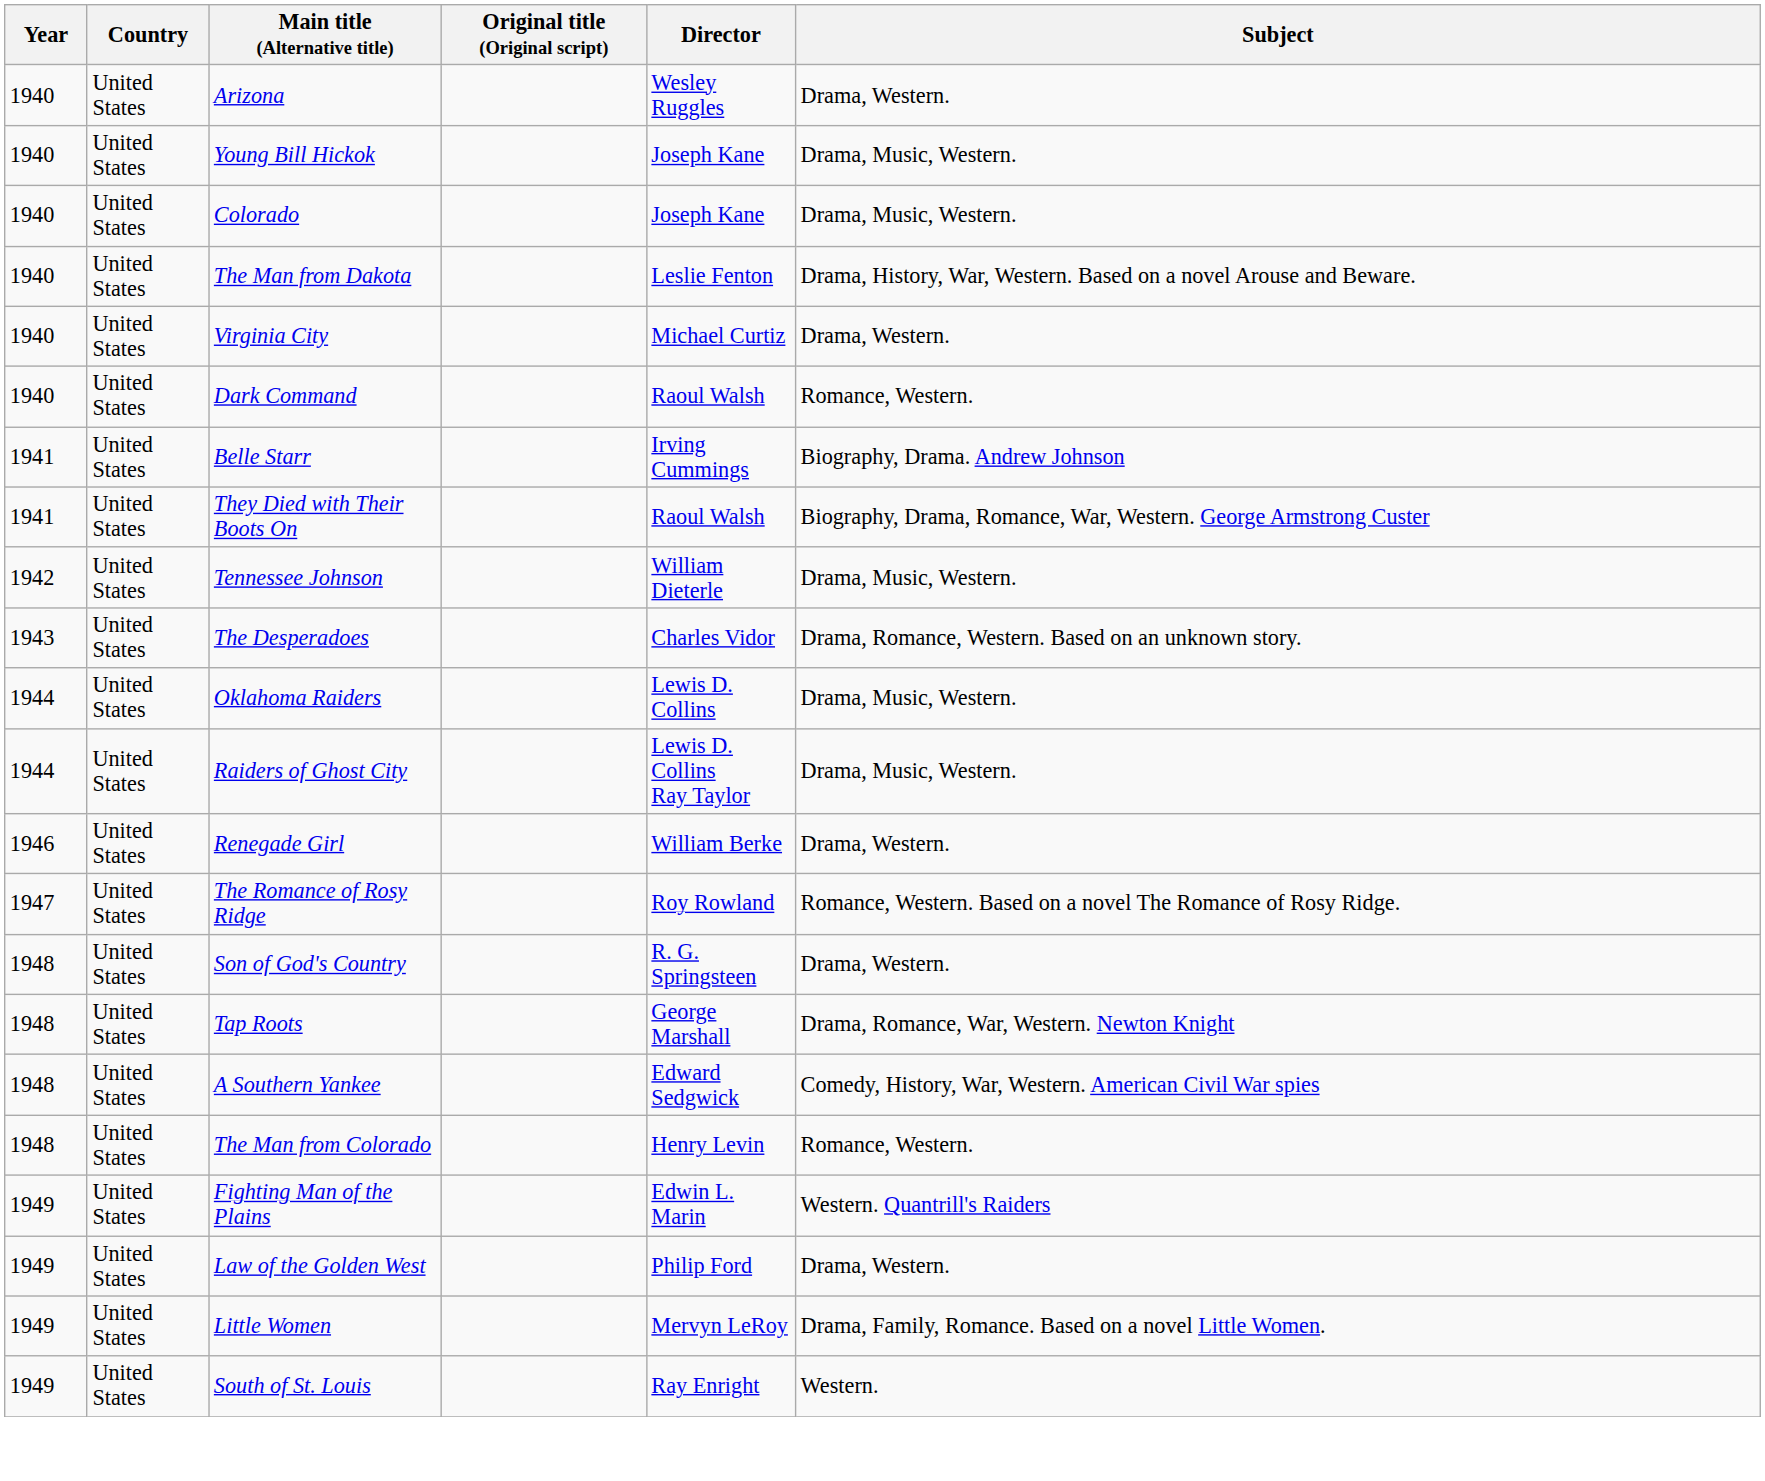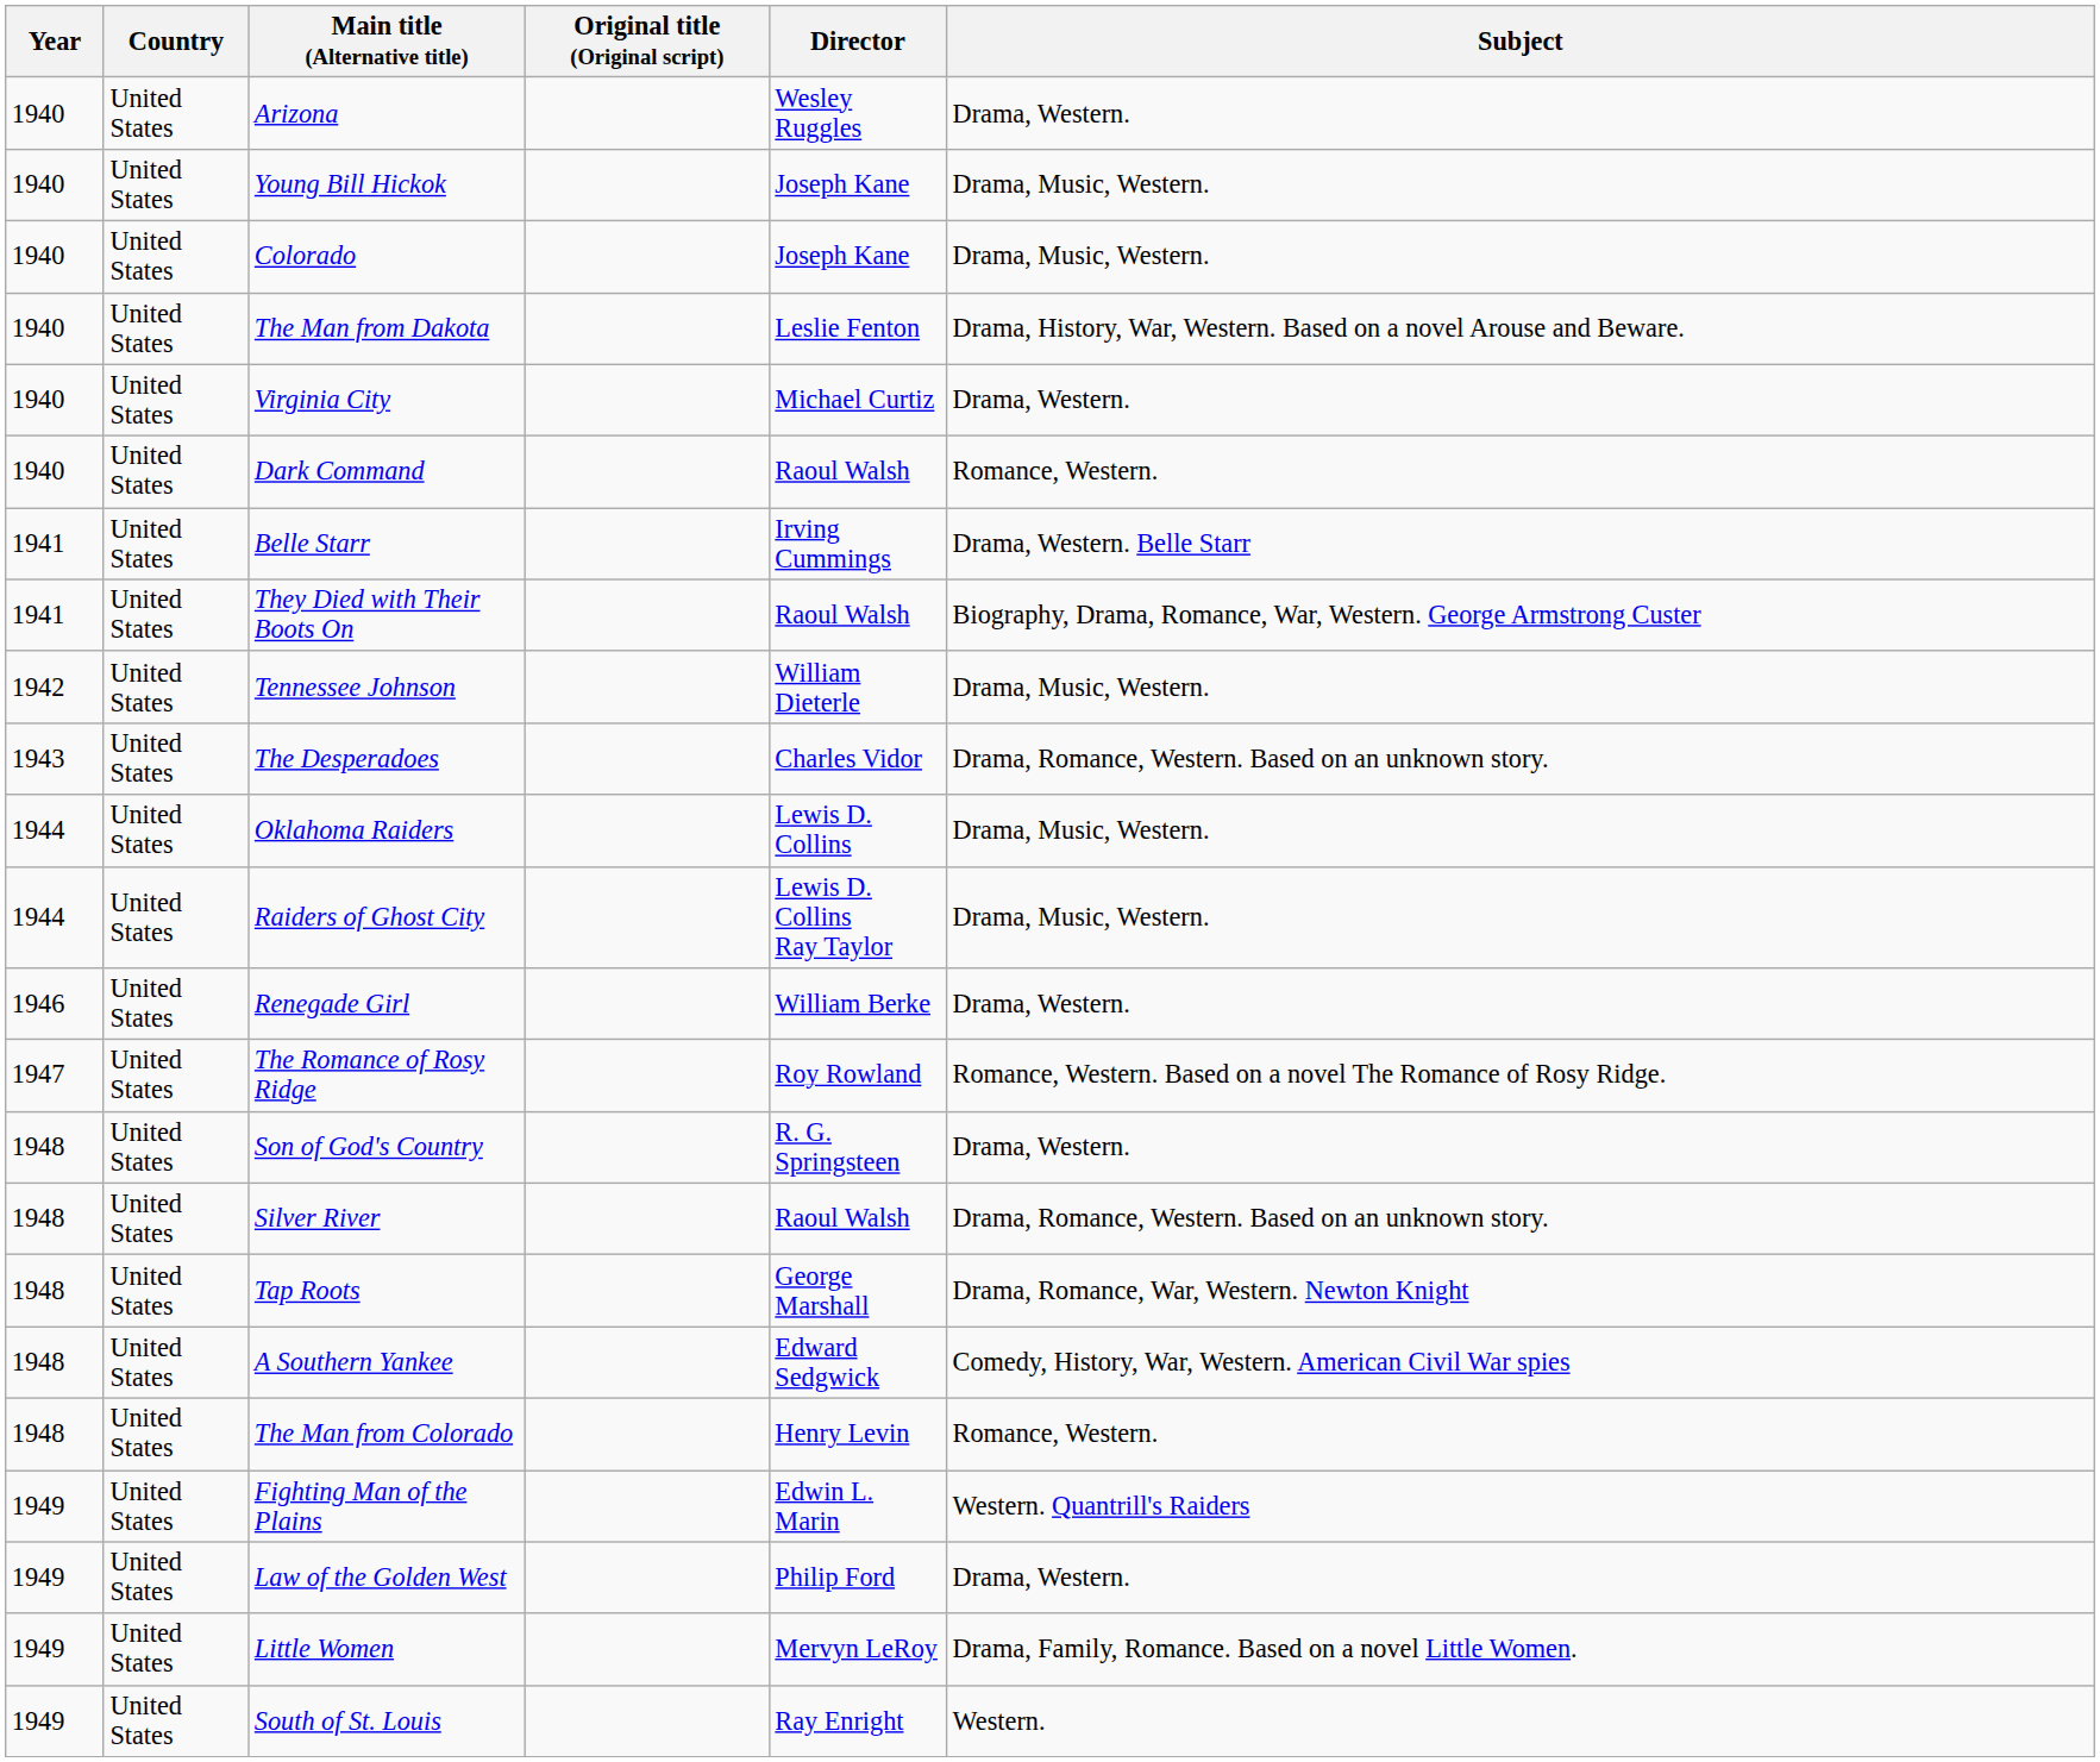 <table class="wikitable sortable" style="width:100%;">
 <tr>
 <th>Year</th>
 <th width= 80>Country</th>
 <th class="unsortable" style="width:160px;">Main title<br><small>(Alternative title)</small></th>
 <th class="unsortable" style="width:140px;">Original title<br><small>(Original script)</small></th>
 <th width=100>Director</th>
 <th class="unsortable">Subject</th>
 </tr>
 <tr>
 <td>1940</td>
 <td>United States</td>
 <td><em><a href='#'>Arizona</a></em></td>
 <td></td>
 <td><a href='#'>Wesley Ruggles</a></td>
 <td>Drama, Western.</td>
 </tr>
 <tr>
 <td>1940</td>
 <td>United States</td>
 <td><em><a href='#'>Young Bill Hickok</a></em></td>
 <td></td>
 <td><a href='#'>Joseph Kane</a></td>
 <td>Drama, Music, Western.</td>
 </tr>
 <tr>
 <td>1940</td>
 <td>United States</td>
 <td><em><a href='#'>Colorado</a></em></td>
 <td></td>
 <td><a href='#'>Joseph Kane</a></td>
 <td>Drama, Music, Western.</td>
 </tr>
 <tr>
 <td>1940</td>
 <td>United States</td>
 <td><em><a href='#'>The Man from Dakota</a></em></td>
 <td></td>
 <td><a href='#'>Leslie Fenton</a></td>
 <td>Drama, History, War, Western. Based on a novel Arouse and Beware.</td>
 </tr>
 <tr>
 <td>1940</td>
 <td>United States</td>
 <td><em><a href='#'>Virginia City</a></em></td>
 <td></td>
 <td><a href='#'>Michael Curtiz</a></td>
 <td>Drama, Western.</td>
 </tr>
 <tr>
 <td>1940</td>
 <td>United States</td>
 <td><em><a href='#'>Dark Command</a></em></td>
 <td></td>
 <td><a href='#'>Raoul Walsh</a></td>
 <td>Romance, Western.</td>
 </tr>
 <tr>
 <td>1941</td>
 <td>United States</td>
 <td><em><a href='#'>Belle Starr</a></em></td>
 <td></td>
 <td><a href='#'>Irving Cummings</a></td>
-<td>Biography, Drama. <a href='#'>Andrew Johnson</a></td>
+<td>Drama, Western. <a href='#'>Belle Starr</a></td>
 </tr>
 <tr>
 <td>1941</td>
 <td>United States</td>
 <td><em><a href='#'>They Died with Their Boots On</a></em></td>
 <td></td>
 <td><a href='#'>Raoul Walsh</a></td>
 <td>Biography, Drama, Romance, War, Western. <a href='#'>George Armstrong Custer</a></td>
 </tr>
 <tr>
 <td>1942</td>
 <td>United States</td>
 <td><em><a href='#'>Tennessee Johnson</a></em></td>
 <td></td>
 <td><a href='#'>William Dieterle</a></td>
 <td>Drama, Music, Western.</td>
 </tr>
 <tr>
 <td>1943</td>
 <td>United States</td>
 <td><em><a href='#'>The Desperadoes</a></em></td>
 <td></td>
 <td><a href='#'>Charles Vidor</a></td>
 <td>Drama, Romance, Western. Based on an unknown story.</td>
 </tr>
 <tr>
 <td>1944</td>
 <td>United States</td>
 <td><em><a href='#'>Oklahoma Raiders</a></em></td>
 <td></td>
 <td><a href='#'>Lewis D. Collins</a></td>
 <td>Drama, Music, Western.</td>
 </tr>
 <tr>
 <td>1944</td>
 <td>United States</td>
 <td><em><a href='#'>Raiders of Ghost City</a></em></td>
 <td></td>
 <td><a href='#'>Lewis D. Collins</a><br><a href='#'>Ray Taylor</a></td>
 <td>Drama, Music, Western.</td>
 </tr>
 <tr>
 <td>1946</td>
 <td>United States</td>
 <td><em><a href='#'>Renegade Girl</a></em></td>
 <td></td>
 <td><a href='#'>William Berke</a></td>
 <td>Drama, Western.</td>
 </tr>
 <tr>
 <td>1947</td>
 <td>United States</td>
 <td><em><a href='#'>The Romance of Rosy Ridge</a></em></td>
 <td></td>
 <td><a href='#'>Roy Rowland</a></td>
 <td>Romance, Western. Based on a novel The Romance of Rosy Ridge.</td>
 </tr>
 <tr>
 <td>1948</td>
 <td>United States</td>
 <td><em><a href='#'>Son of God's Country</a></em></td>
 <td></td>
 <td><a href='#'>R. G. Springsteen</a></td>
 <td>Drama, Western.</td>
 </tr>
 <tr>
 <td>1948</td>
 <td>United States</td>
+<td><em><a href='#'>Silver River</a></em></td>
+<td></td>
+<td><a href='#'>Raoul Walsh</a></td>
+<td>Drama, Romance, Western. Based on an unknown story.</td>
+</tr>
+<tr>
+<td>1948</td>
+<td>United States</td>
 <td><em><a href='#'>Tap Roots</a></em></td>
 <td></td>
 <td><a href='#'>George Marshall</a></td>
 <td>Drama, Romance, War, Western. <a href='#'>Newton Knight</a></td>
 </tr>
 <tr>
 <td>1948</td>
 <td>United States</td>
 <td><em><a href='#'>A Southern Yankee</a></em></td>
 <td></td>
 <td><a href='#'>Edward Sedgwick</a></td>
 <td>Comedy, History, War, Western. <a href='#'>American Civil War spies</a></td>
 </tr>
 <tr>
 <td>1948</td>
 <td>United States</td>
 <td><em><a href='#'>The Man from Colorado</a></em></td>
 <td></td>
 <td><a href='#'>Henry Levin</a></td>
 <td>Romance, Western.</td>
 </tr>
 <tr>
 <td>1949</td>
 <td>United States</td>
 <td><em><a href='#'>Fighting Man of the Plains</a></em></td>
 <td></td>
 <td><a href='#'>Edwin L. Marin</a></td>
 <td>Western. <a href='#'>Quantrill's Raiders</a></td>
 </tr>
 <tr>
 <td>1949</td>
 <td>United States</td>
 <td><em><a href='#'>Law of the Golden West</a></em></td>
 <td></td>
 <td><a href='#'>Philip Ford</a></td>
 <td>Drama, Western.</td>
 </tr>
 <tr>
 <td>1949</td>
 <td>United States</td>
 <td><em><a href='#'>Little Women</a></em></td>
 <td></td>
 <td><a href='#'>Mervyn LeRoy</a></td>
 <td>Drama, Family, Romance. Based on a novel <a href='#'>Little Women</a>.</td>
 </tr>
 <tr>
 <td>1949</td>
 <td>United States</td>
 <td><em><a href='#'>South of St. Louis</a></em></td>
 <td></td>
 <td><a href='#'>Ray Enright</a></td>
 <td>Western.</td>
 </tr>
 </table>
